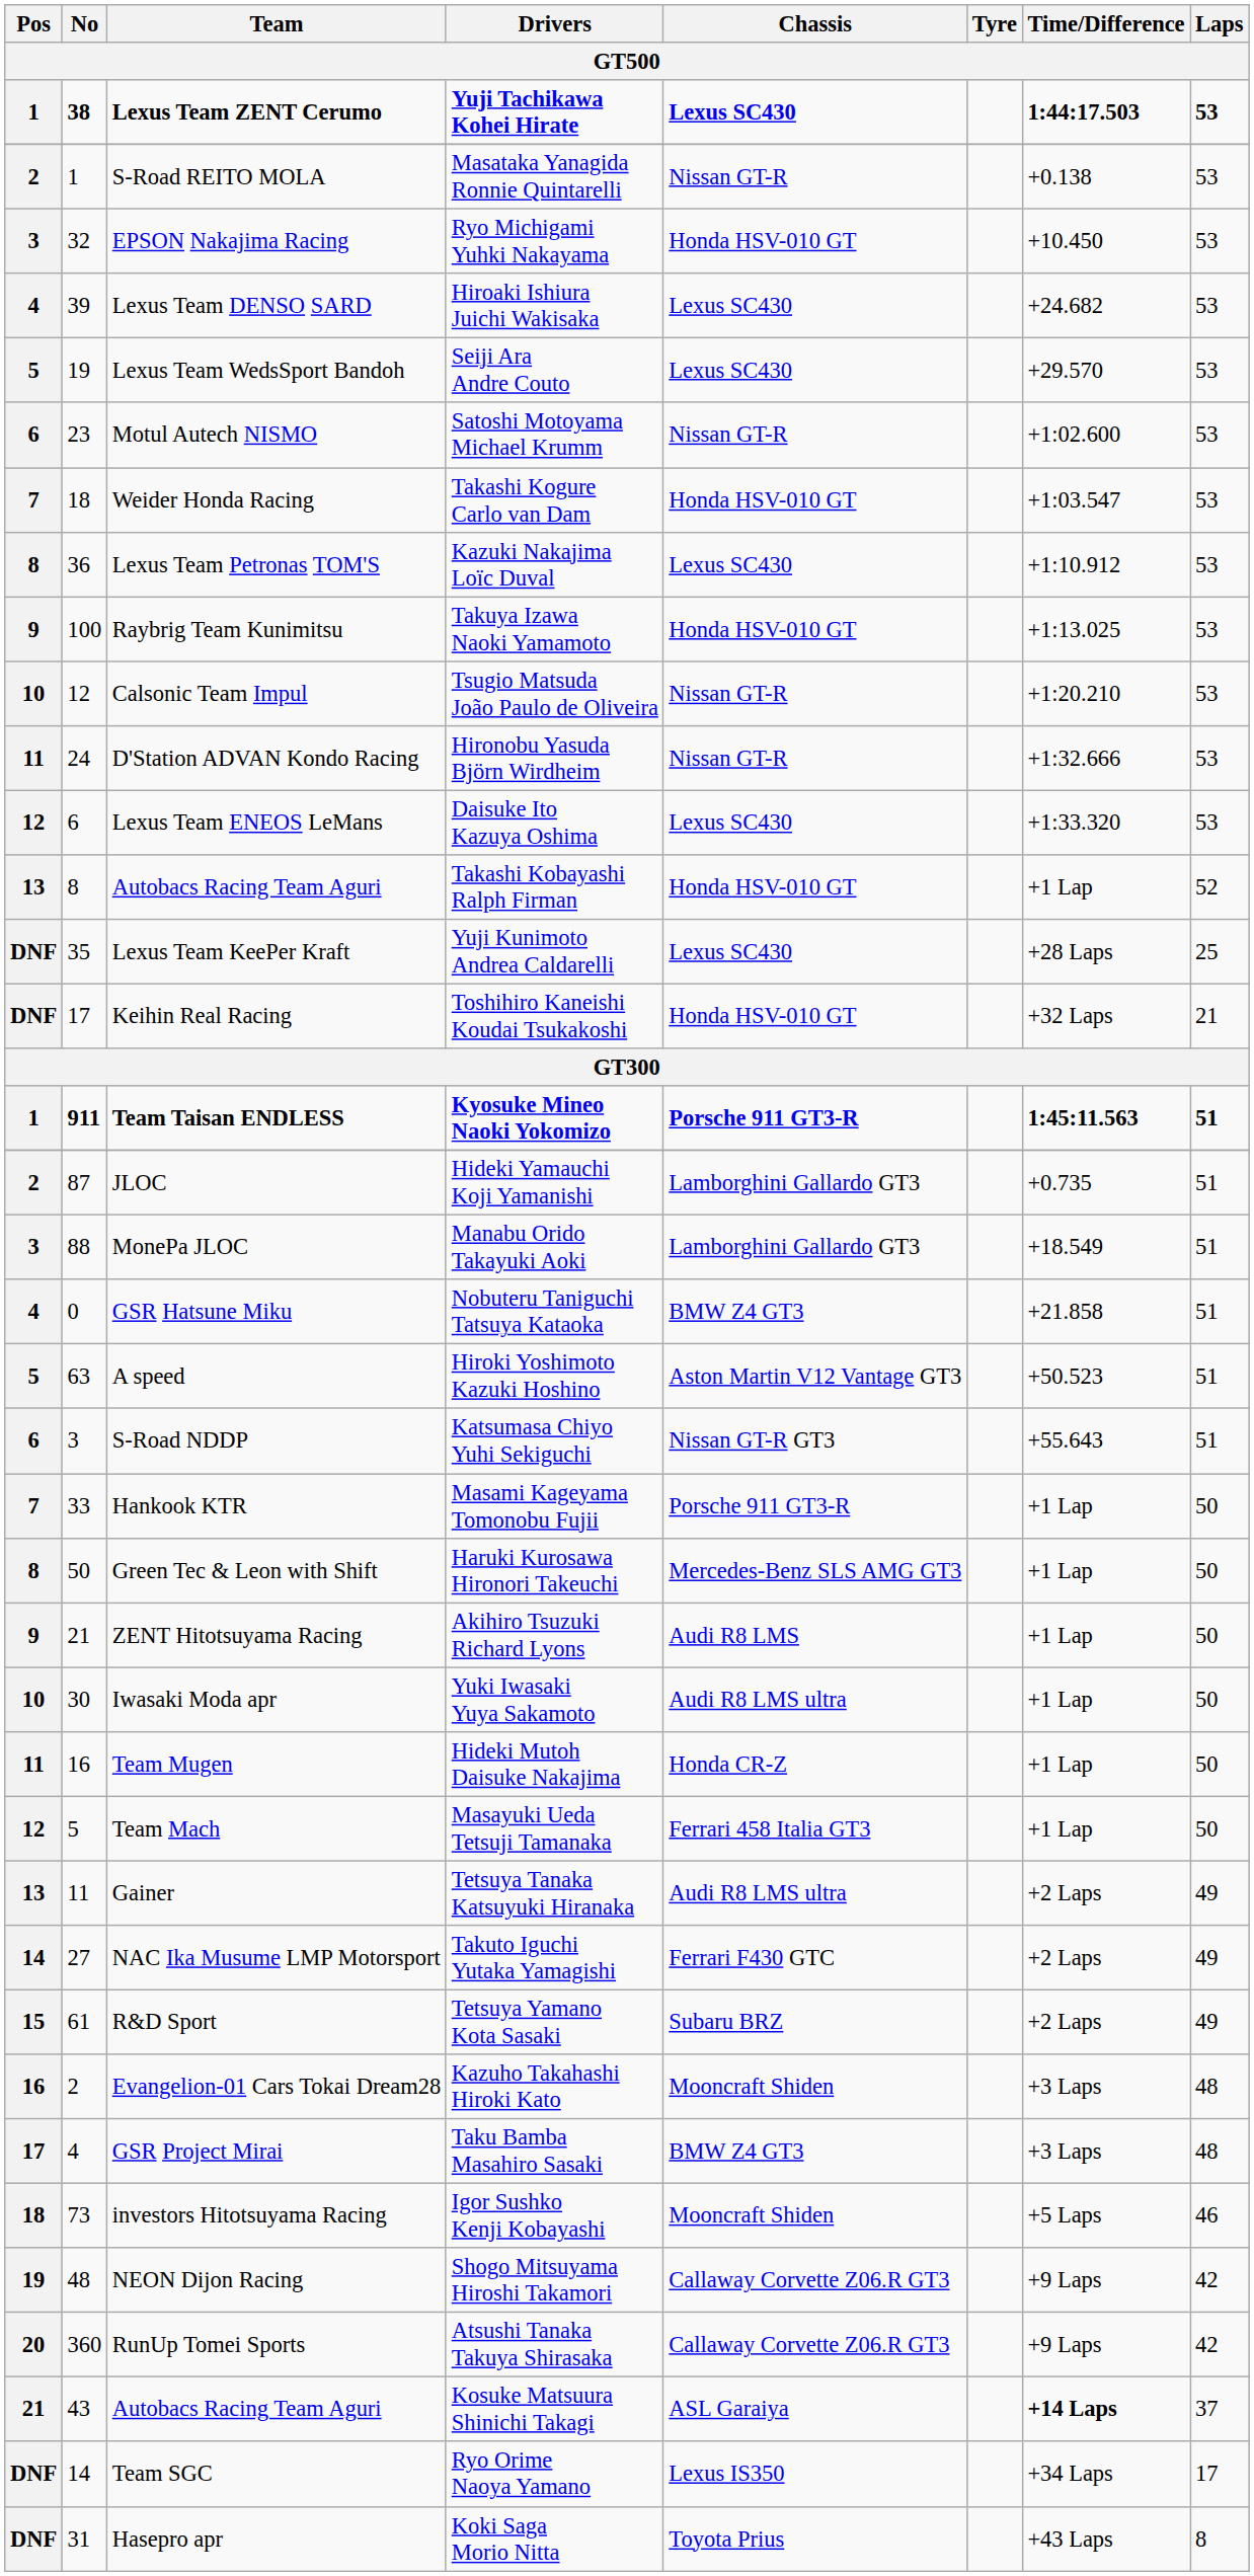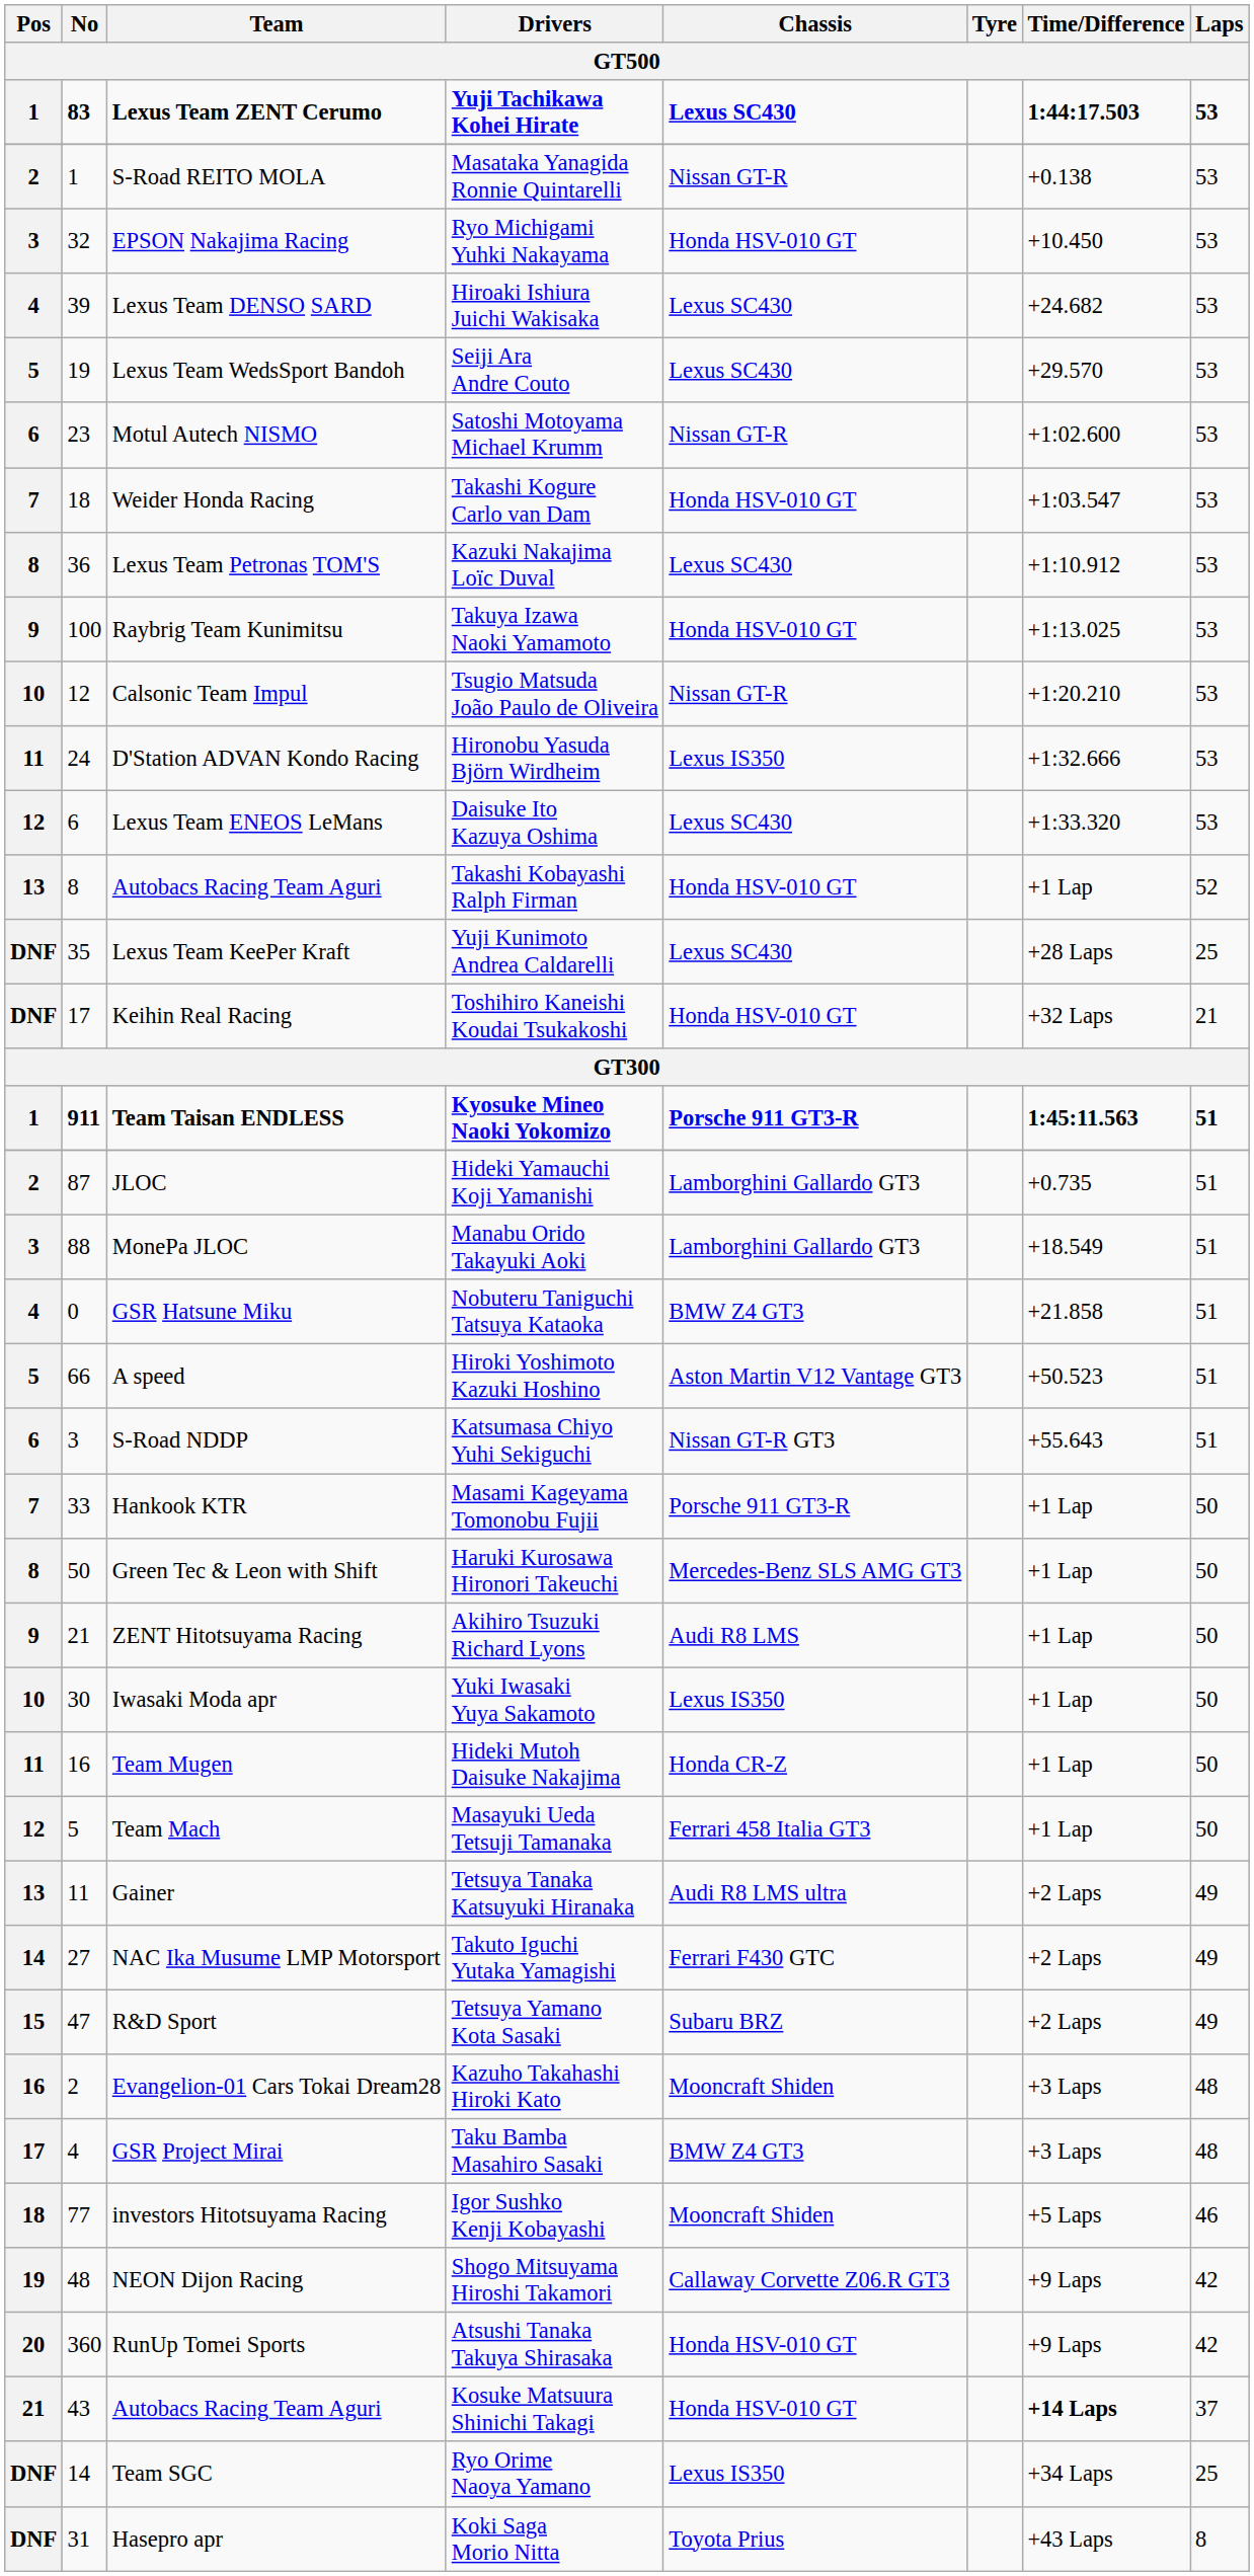 <table class="wikitable" style="font-size: 95%;">
 <tr>
 <th>Pos</th>
 <th>No</th>
 <th>Team</th>
 <th>Drivers</th>
 <th>Chassis</th>
 <th>Tyre</th>
 <th>Time/Difference</th>
 <th>Laps</th>
 </tr>
 <tr>
 <th colspan=8><strong>GT500</strong></th>
 </tr>
 <tr style="font-weight:bold">
 <th>1</th>
-<td>38</td>
+<td>83</td>
 <td>Lexus Team ZENT Cerumo</td>
 <td> <a href='#'>Yuji Tachikawa</a><br> <a href='#'>Kohei Hirate</a></td>
 <td><a href='#'>Lexus SC430</a></td>
 <td></td>
 <td>1:44:17.503</td>
 <td>53</td>
 </tr>
 <tr style="font-weight:bold">
 </tr>
 <tr>
 <th>2</th>
 <td>1</td>
 <td>S-Road REITO MOLA</td>
 <td> <a href='#'>Masataka Yanagida</a><br> <a href='#'>Ronnie Quintarelli</a></td>
 <td><a href='#'>Nissan GT-R</a></td>
 <td></td>
 <td>+0.138</td>
 <td>53</td>
 </tr>
 <tr>
 <th>3</th>
 <td>32</td>
 <td><a href='#'>EPSON</a> <a href='#'>Nakajima Racing</a></td>
 <td> <a href='#'>Ryo Michigami</a><br> <a href='#'>Yuhki Nakayama</a></td>
 <td><a href='#'>Honda HSV-010 GT</a></td>
 <td></td>
 <td>+10.450</td>
 <td>53</td>
 </tr>
 <tr>
 <th>4</th>
 <td>39</td>
 <td>Lexus Team <a href='#'>DENSO</a> <a href='#'>SARD</a></td>
 <td> <a href='#'>Hiroaki Ishiura</a><br> <a href='#'>Juichi Wakisaka</a></td>
 <td><a href='#'>Lexus SC430</a></td>
 <td></td>
 <td>+24.682</td>
 <td>53</td>
 </tr>
 <tr>
 <th>5</th>
 <td>19</td>
 <td>Lexus Team WedsSport Bandoh</td>
 <td> <a href='#'>Seiji Ara</a><br> <a href='#'>Andre Couto</a></td>
 <td><a href='#'>Lexus SC430</a></td>
 <td></td>
 <td>+29.570</td>
 <td>53</td>
 </tr>
 <tr>
 <th>6</th>
 <td>23</td>
 <td>Motul Autech <a href='#'>NISMO</a></td>
 <td> <a href='#'>Satoshi Motoyama</a><br> <a href='#'>Michael Krumm</a></td>
 <td><a href='#'>Nissan GT-R</a></td>
 <td></td>
 <td>+1:02.600</td>
 <td>53</td>
 </tr>
 <tr>
 <th>7</th>
 <td>18</td>
 <td>Weider Honda Racing</td>
 <td> <a href='#'>Takashi Kogure</a><br> <a href='#'>Carlo van Dam</a></td>
 <td><a href='#'>Honda HSV-010 GT</a></td>
 <td></td>
 <td>+1:03.547</td>
 <td>53</td>
 </tr>
 <tr>
 <th>8</th>
 <td>36</td>
 <td>Lexus Team <a href='#'>Petronas</a> <a href='#'>TOM'S</a></td>
 <td> <a href='#'>Kazuki Nakajima</a><br> <a href='#'>Loïc Duval</a></td>
 <td><a href='#'>Lexus SC430</a></td>
 <td></td>
 <td>+1:10.912</td>
 <td>53</td>
 </tr>
 <tr>
 <th>9</th>
 <td>100</td>
 <td>Raybrig Team Kunimitsu</td>
 <td> <a href='#'>Takuya Izawa</a><br> <a href='#'>Naoki Yamamoto</a></td>
 <td><a href='#'>Honda HSV-010 GT</a></td>
 <td></td>
 <td>+1:13.025</td>
 <td>53</td>
 </tr>
 <tr>
 <th>10</th>
 <td>12</td>
 <td>Calsonic Team <a href='#'>Impul</a></td>
 <td> <a href='#'>Tsugio Matsuda</a><br> <a href='#'>João Paulo de Oliveira</a></td>
 <td><a href='#'>Nissan GT-R</a></td>
 <td></td>
 <td>+1:20.210</td>
 <td>53</td>
 </tr>
 <tr>
 <th>11</th>
 <td>24</td>
 <td>D'Station ADVAN Kondo Racing</td>
 <td> <a href='#'>Hironobu Yasuda</a><br> <a href='#'>Björn Wirdheim</a></td>
-<td><a href='#'>Nissan GT-R</a></td>
+<td><a href='#'>Lexus IS350</a></td>
 <td></td>
 <td>+1:32.666</td>
 <td>53</td>
 </tr>
 <tr>
 <th>12</th>
 <td>6</td>
 <td>Lexus Team <a href='#'>ENEOS</a> LeMans</td>
 <td> <a href='#'>Daisuke Ito</a><br> <a href='#'>Kazuya Oshima</a></td>
 <td><a href='#'>Lexus SC430</a></td>
 <td></td>
 <td>+1:33.320</td>
 <td>53</td>
 </tr>
 <tr>
 <th>13</th>
 <td>8</td>
 <td><a href='#'>Autobacs Racing Team Aguri</a></td>
 <td> <a href='#'>Takashi Kobayashi</a><br> <a href='#'>Ralph Firman</a></td>
 <td><a href='#'>Honda HSV-010 GT</a></td>
 <td></td>
 <td>+1 Lap</td>
 <td>52</td>
 </tr>
 <tr>
 <th>DNF</th>
 <td>35</td>
 <td>Lexus Team KeePer Kraft</td>
 <td> <a href='#'>Yuji Kunimoto</a><br> <a href='#'>Andrea Caldarelli</a></td>
 <td><a href='#'>Lexus SC430</a></td>
 <td></td>
 <td>+28 Laps</td>
 <td>25</td>
 </tr>
 <tr>
 <th>DNF</th>
 <td>17</td>
 <td>Keihin Real Racing</td>
 <td> <a href='#'>Toshihiro Kaneishi</a><br> <a href='#'>Koudai Tsukakoshi</a></td>
 <td><a href='#'>Honda HSV-010 GT</a></td>
 <td></td>
 <td>+32 Laps</td>
 <td>21</td>
 </tr>
 <tr>
 <th colspan=8><strong>GT300</strong></th>
 </tr>
 <tr style="font-weight:bold">
 <th>1</th>
 <td>911</td>
 <td>Team Taisan ENDLESS</td>
 <td> <a href='#'>Kyosuke Mineo</a><br> <a href='#'>Naoki Yokomizo</a></td>
 <td><a href='#'>Porsche 911 GT3-R</a></td>
 <td></td>
 <td>1:45:11.563</td>
 <td>51</td>
 </tr>
 <tr style="font-weight:bold">
 </tr>
 <tr>
 <th>2</th>
 <td>87</td>
 <td>JLOC</td>
 <td> <a href='#'>Hideki Yamauchi</a><br> <a href='#'>Koji Yamanishi</a></td>
 <td><a href='#'>Lamborghini Gallardo</a> GT3</td>
 <td></td>
 <td>+0.735</td>
 <td>51</td>
 </tr>
 <tr>
 <th>3</th>
 <td>88</td>
 <td>MonePa JLOC</td>
 <td> <a href='#'>Manabu Orido</a><br> <a href='#'>Takayuki Aoki</a></td>
 <td><a href='#'>Lamborghini Gallardo</a> GT3</td>
 <td></td>
 <td>+18.549</td>
 <td>51</td>
 </tr>
 <tr>
 <th>4</th>
 <td>0</td>
 <td><a href='#'>GSR</a> <a href='#'>Hatsune Miku</a></td>
 <td> <a href='#'>Nobuteru Taniguchi</a><br> <a href='#'>Tatsuya Kataoka</a></td>
 <td><a href='#'>BMW Z4 GT3</a></td>
 <td></td>
 <td>+21.858</td>
 <td>51</td>
 </tr>
 <tr>
 <th>5</th>
-<td>63</td>
+<td>66</td>
 <td>A speed</td>
 <td> <a href='#'>Hiroki Yoshimoto</a><br> <a href='#'>Kazuki Hoshino</a></td>
 <td><a href='#'>Aston Martin V12 Vantage</a> GT3</td>
 <td></td>
 <td>+50.523</td>
 <td>51</td>
 </tr>
 <tr>
 <th>6</th>
 <td>3</td>
 <td>S-Road NDDP</td>
 <td> <a href='#'>Katsumasa Chiyo</a><br> <a href='#'>Yuhi Sekiguchi</a></td>
 <td><a href='#'>Nissan GT-R</a> GT3</td>
 <td></td>
 <td>+55.643</td>
 <td>51</td>
 </tr>
 <tr>
 <th>7</th>
 <td>33</td>
 <td>Hankook KTR</td>
 <td> <a href='#'>Masami Kageyama</a><br> <a href='#'>Tomonobu Fujii</a></td>
 <td><a href='#'>Porsche 911 GT3-R</a></td>
 <td></td>
 <td>+1 Lap</td>
 <td>50</td>
 </tr>
 <tr>
 <th>8</th>
 <td>50</td>
 <td>Green Tec & Leon with Shift</td>
 <td> <a href='#'>Haruki Kurosawa</a><br> <a href='#'>Hironori Takeuchi</a></td>
 <td><a href='#'>Mercedes-Benz SLS AMG GT3</a></td>
 <td></td>
 <td>+1 Lap</td>
 <td>50</td>
 </tr>
 <tr>
 <th>9</th>
 <td>21</td>
 <td>ZENT Hitotsuyama Racing</td>
 <td> <a href='#'>Akihiro Tsuzuki</a><br> <a href='#'>Richard Lyons</a></td>
 <td><a href='#'>Audi R8 LMS</a></td>
 <td></td>
 <td>+1 Lap</td>
 <td>50</td>
 </tr>
 <tr>
 <th>10</th>
 <td>30</td>
 <td>Iwasaki Moda apr</td>
 <td> <a href='#'>Yuki Iwasaki</a><br> <a href='#'>Yuya Sakamoto</a></td>
-<td><a href='#'>Audi R8 LMS ultra</a></td>
+<td><a href='#'>Lexus IS350</a></td>
 <td></td>
 <td>+1 Lap</td>
 <td>50</td>
 </tr>
 <tr>
 <th>11</th>
 <td>16</td>
 <td><a href='#'>Team Mugen</a></td>
 <td> <a href='#'>Hideki Mutoh</a><br> <a href='#'>Daisuke Nakajima</a></td>
 <td><a href='#'>Honda CR-Z</a></td>
 <td></td>
 <td>+1 Lap</td>
 <td>50</td>
 </tr>
 <tr>
 <th>12</th>
 <td>5</td>
 <td>Team <a href='#'>Mach</a></td>
 <td> <a href='#'>Masayuki Ueda</a><br> <a href='#'>Tetsuji Tamanaka</a></td>
 <td><a href='#'>Ferrari 458 Italia GT3</a></td>
 <td></td>
 <td>+1 Lap</td>
 <td>50</td>
 </tr>
 <tr>
 <th>13</th>
 <td>11</td>
 <td>Gainer</td>
 <td> <a href='#'>Tetsuya Tanaka</a><br> <a href='#'>Katsuyuki Hiranaka</a></td>
 <td><a href='#'>Audi R8 LMS ultra</a></td>
 <td></td>
 <td>+2 Laps</td>
 <td>49</td>
 </tr>
 <tr>
 <th>14</th>
 <td>27</td>
 <td>NAC <a href='#'>Ika Musume</a> LMP Motorsport</td>
 <td> <a href='#'>Takuto Iguchi</a><br> <a href='#'>Yutaka Yamagishi</a></td>
 <td><a href='#'>Ferrari F430</a> GTC</td>
 <td></td>
 <td>+2 Laps</td>
 <td>49</td>
 </tr>
 <tr>
 <th>15</th>
-<td>61</td>
+<td>47</td>
 <td>R&D Sport</td>
 <td> <a href='#'>Tetsuya Yamano</a><br> <a href='#'>Kota Sasaki</a></td>
 <td><a href='#'>Subaru BRZ</a></td>
 <td></td>
 <td>+2 Laps</td>
 <td>49</td>
 </tr>
 <tr>
 <th>16</th>
 <td>2</td>
 <td><a href='#'>Evangelion-01</a> Cars Tokai Dream28</td>
 <td> <a href='#'>Kazuho Takahashi</a><br> <a href='#'>Hiroki Kato</a></td>
 <td><a href='#'>Mooncraft Shiden</a></td>
 <td></td>
 <td>+3 Laps</td>
 <td>48</td>
 </tr>
 <tr>
 <th>17</th>
 <td>4</td>
 <td><a href='#'>GSR</a> <a href='#'>Project Mirai</a></td>
 <td> <a href='#'>Taku Bamba</a><br> <a href='#'>Masahiro Sasaki</a></td>
 <td><a href='#'>BMW Z4 GT3</a></td>
 <td></td>
 <td>+3 Laps</td>
 <td>48</td>
 </tr>
 <tr>
 <th>18</th>
-<td>73</td>
+<td>77</td>
 <td>investors Hitotsuyama Racing</td>
 <td> <a href='#'>Igor Sushko</a><br> <a href='#'>Kenji Kobayashi</a></td>
 <td><a href='#'>Mooncraft Shiden</a></td>
 <td></td>
 <td>+5 Laps</td>
 <td>46</td>
 </tr>
 <tr>
 <th>19</th>
 <td>48</td>
 <td>NEON Dijon Racing</td>
 <td> <a href='#'>Shogo Mitsuyama</a><br> <a href='#'>Hiroshi Takamori</a></td>
 <td><a href='#'>Callaway Corvette Z06.R GT3</a></td>
 <td></td>
 <td>+9 Laps</td>
 <td>42</td>
 </tr>
 <tr>
 <th>20</th>
 <td>360</td>
 <td>RunUp Tomei Sports</td>
 <td> <a href='#'>Atsushi Tanaka</a><br> <a href='#'>Takuya Shirasaka</a></td>
-<td><a href='#'>Callaway Corvette Z06.R GT3</a></td>
+<td><a href='#'>Honda HSV-010 GT</a></td>
 <td></td>
 <td>+9 Laps</td>
 <td>42</td>
 </tr>
 <tr>
 <th>21</th>
 <td>43</td>
 <td><a href='#'>Autobacs Racing Team Aguri</a></td>
 <td> <a href='#'>Kosuke Matsuura</a><br> <a href='#'>Shinichi Takagi</a></td>
-<td><a href='#'>ASL Garaiya</a></td>
+<td><a href='#'>Honda HSV-010 GT</a></td>
 <td></td>
 <td><strong>+14 Laps</strong></td>
 <td>37</td>
 </tr>
 <tr>
 <th>DNF</th>
 <td>14</td>
 <td>Team SGC</td>
 <td> <a href='#'>Ryo Orime</a><br> <a href='#'>Naoya Yamano</a></td>
 <td><a href='#'>Lexus IS350</a></td>
 <td></td>
 <td>+34 Laps</td>
-<td>17</td>
+<td>25</td>
 </tr>
 <tr>
 <th>DNF</th>
 <td>31</td>
 <td>Hasepro apr</td>
 <td> <a href='#'>Koki Saga</a><br> <a href='#'>Morio Nitta</a></td>
 <td><a href='#'>Toyota Prius</a></td>
 <td></td>
 <td>+43 Laps</td>
 <td>8</td>
 </tr>
 <tr>
 </tr>
 </table>
